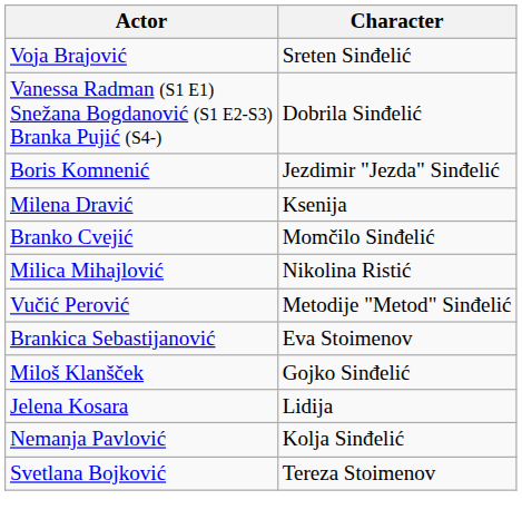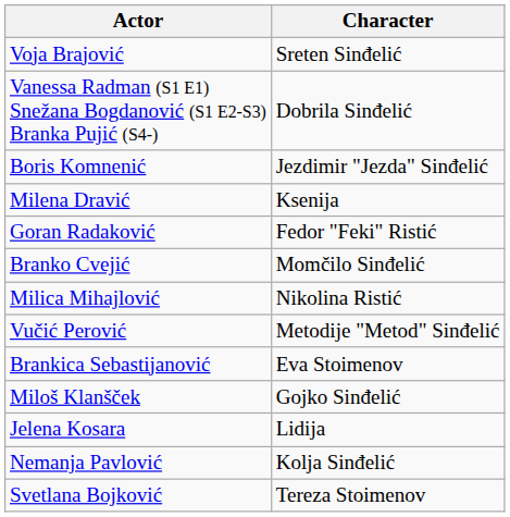 <table class="wikitable sortable">
 <tr>
 <th>Actor</th>
 <th>Character</th>
 </tr>
 <tr>
 <td><a href='#'>Voja Brajović</a></td>
 <td>Sreten Sinđelić</td>
 </tr>
 <tr>
 <td><a href='#'>Vanessa Radman</a> <small>(S1 E1)</small> <br> <a href='#'>Snežana Bogdanović</a> <small>(S1 E2-S3)</small> <br> <a href='#'>Branka Pujić</a> <small>(S4-)</small></td>
 <td>Dobrila Sinđelić</td>
 </tr>
 <tr>
 <td><a href='#'>Boris Komnenić</a></td>
 <td>Jezdimir "Jezda" Sinđelić</td>
 </tr>
 <tr>
 <td><a href='#'>Milena Dravić</a></td>
 <td>Ksenija</td>
+</tr>
+<tr>
+<td><a href='#'>Goran Radaković</a></td>
+<td>Fedor "Feki" Ristić</td>
 </tr>
 <tr>
 <td><a href='#'>Branko Cvejić</a></td>
 <td>Momčilo Sinđelić</td>
 </tr>
 <tr>
 <td><a href='#'>Milica Mihajlović</a></td>
 <td>Nikolina Ristić</td>
 </tr>
 <tr>
 <td><a href='#'>Vučić Perović</a></td>
 <td>Metodije "Metod" Sinđelić</td>
 </tr>
 <tr>
 <td><a href='#'>Brankica Sebastijanović</a></td>
 <td>Eva Stoimenov</td>
 </tr>
 <tr>
 <td><a href='#'>Miloš Klanšček</a></td>
 <td>Gojko Sinđelić</td>
 </tr>
 <tr>
 <td><a href='#'>Jelena Kosara</a></td>
 <td>Lidija</td>
 </tr>
 <tr>
 <td><a href='#'>Nemanja Pavlović</a></td>
 <td>Kolja Sinđelić</td>
 </tr>
 <tr>
 <td><a href='#'>Svetlana Bojković</a></td>
 <td>Tereza Stoimenov</td>
 </tr>
 </table>
